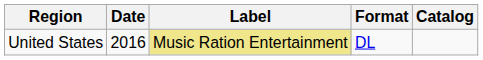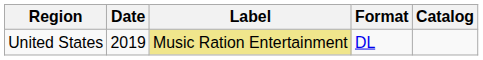 <table class="wikitable">
 <tr>
 <th>Region</th>
 <th>Date</th>
 <th>Label</th>
 <th>Format</th>
 <th>Catalog</th>
 </tr>
 <tr>
 <td>United States</td>
-<td>2016</td>
+<td>2019</td>
 <td style="background: khaki;">Music Ration Entertainment</td>
 <td><a href='#'>DL</a></td>
 <td></td>
 </tr>
 </table>
